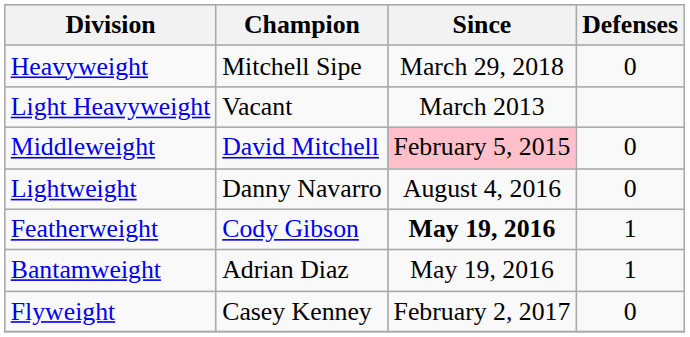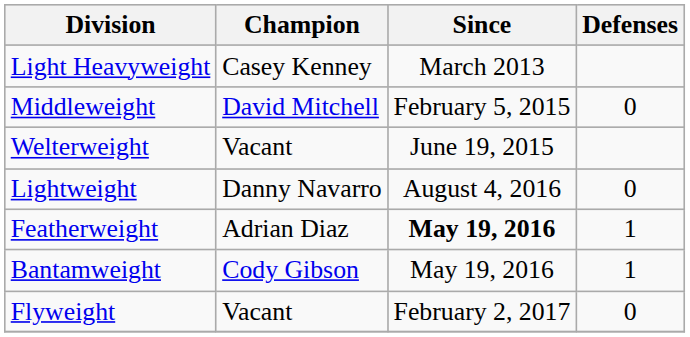 <table class="wikitable">
 <tr>
 <th>Division</th>
 <th>Champion</th>
 <th>Since</th>
 <th>Defenses</th>
 </tr>
 <tr>
-<td><a href='#'>Heavyweight</a></td>
-<td> Mitchell Sipe</td>
-<td style="text-align:center;">March 29, 2018</td>
-<td style="text-align:center;">0</td>
-</tr>
-<tr>
 <td><a href='#'>Light Heavyweight</a></td>
-<td><span>Vacant</span></td>
+<td> Casey Kenney</td>
 <td style="text-align:center;"><span>March 2013</span></td>
 <td></td>
 </tr>
 <tr>
 <td><a href='#'>Middleweight</a></td>
 <td> <a href='#'>David Mitchell</a></td>
-<td style="background: pink; text-align:center;">February 5, 2015</td>
+<td style="text-align:center;">February 5, 2015</td>
 <td style="text-align:center;">0</td>
+</tr>
+<tr>
+<td><a href='#'>Welterweight</a></td>
+<td><span>Vacant</span></td>
+<td style="text-align:center;"><span>June 19, 2015</span></td>
+<td></td>
 </tr>
 <tr>
 <td><a href='#'>Lightweight</a></td>
 <td> Danny Navarro</td>
 <td style="text-align:center;">August 4, 2016</td>
 <td style="text-align:center;">0</td>
 </tr>
 <tr>
 <td><a href='#'>Featherweight</a></td>
-<td> <a href='#'>Cody Gibson</a></td>
+<td> Adrian Diaz</td>
 <td style="text-align:center;"><strong>May 19, 2016</strong></td>
 <td style="text-align:center;">1</td>
 </tr>
 <tr>
 <td><a href='#'>Bantamweight</a></td>
-<td> Adrian Diaz</td>
+<td> <a href='#'>Cody Gibson</a></td>
 <td style="text-align:center;">May 19, 2016</td>
 <td style="text-align:center;">1</td>
 </tr>
 <tr>
 <td><a href='#'>Flyweight</a></td>
-<td> Casey Kenney</td>
+<td><span>Vacant</span></td>
 <td style="text-align:center;">February 2, 2017</td>
 <td style="text-align:center;">0</td>
 </tr>
 <tr>
 </tr>
 </table>
